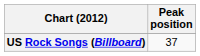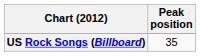 <table class="wikitable sortable plainrowheaders" style="text-align:center">
 <tr>
 <th scope="col">Chart (2012)</th>
 <th scope="col">Peak<br>position</th>
 </tr>
 <tr>
 </tr>
 <tr>
 </tr>
 <tr>
 </tr>
 <tr>
 <th scope="row">US <a href='#'>Rock Songs</a> (<em><a href='#'>Billboard</a></em>)</th>
-<td>37</td>
+<td>35</td>
 </tr>
 </table>
